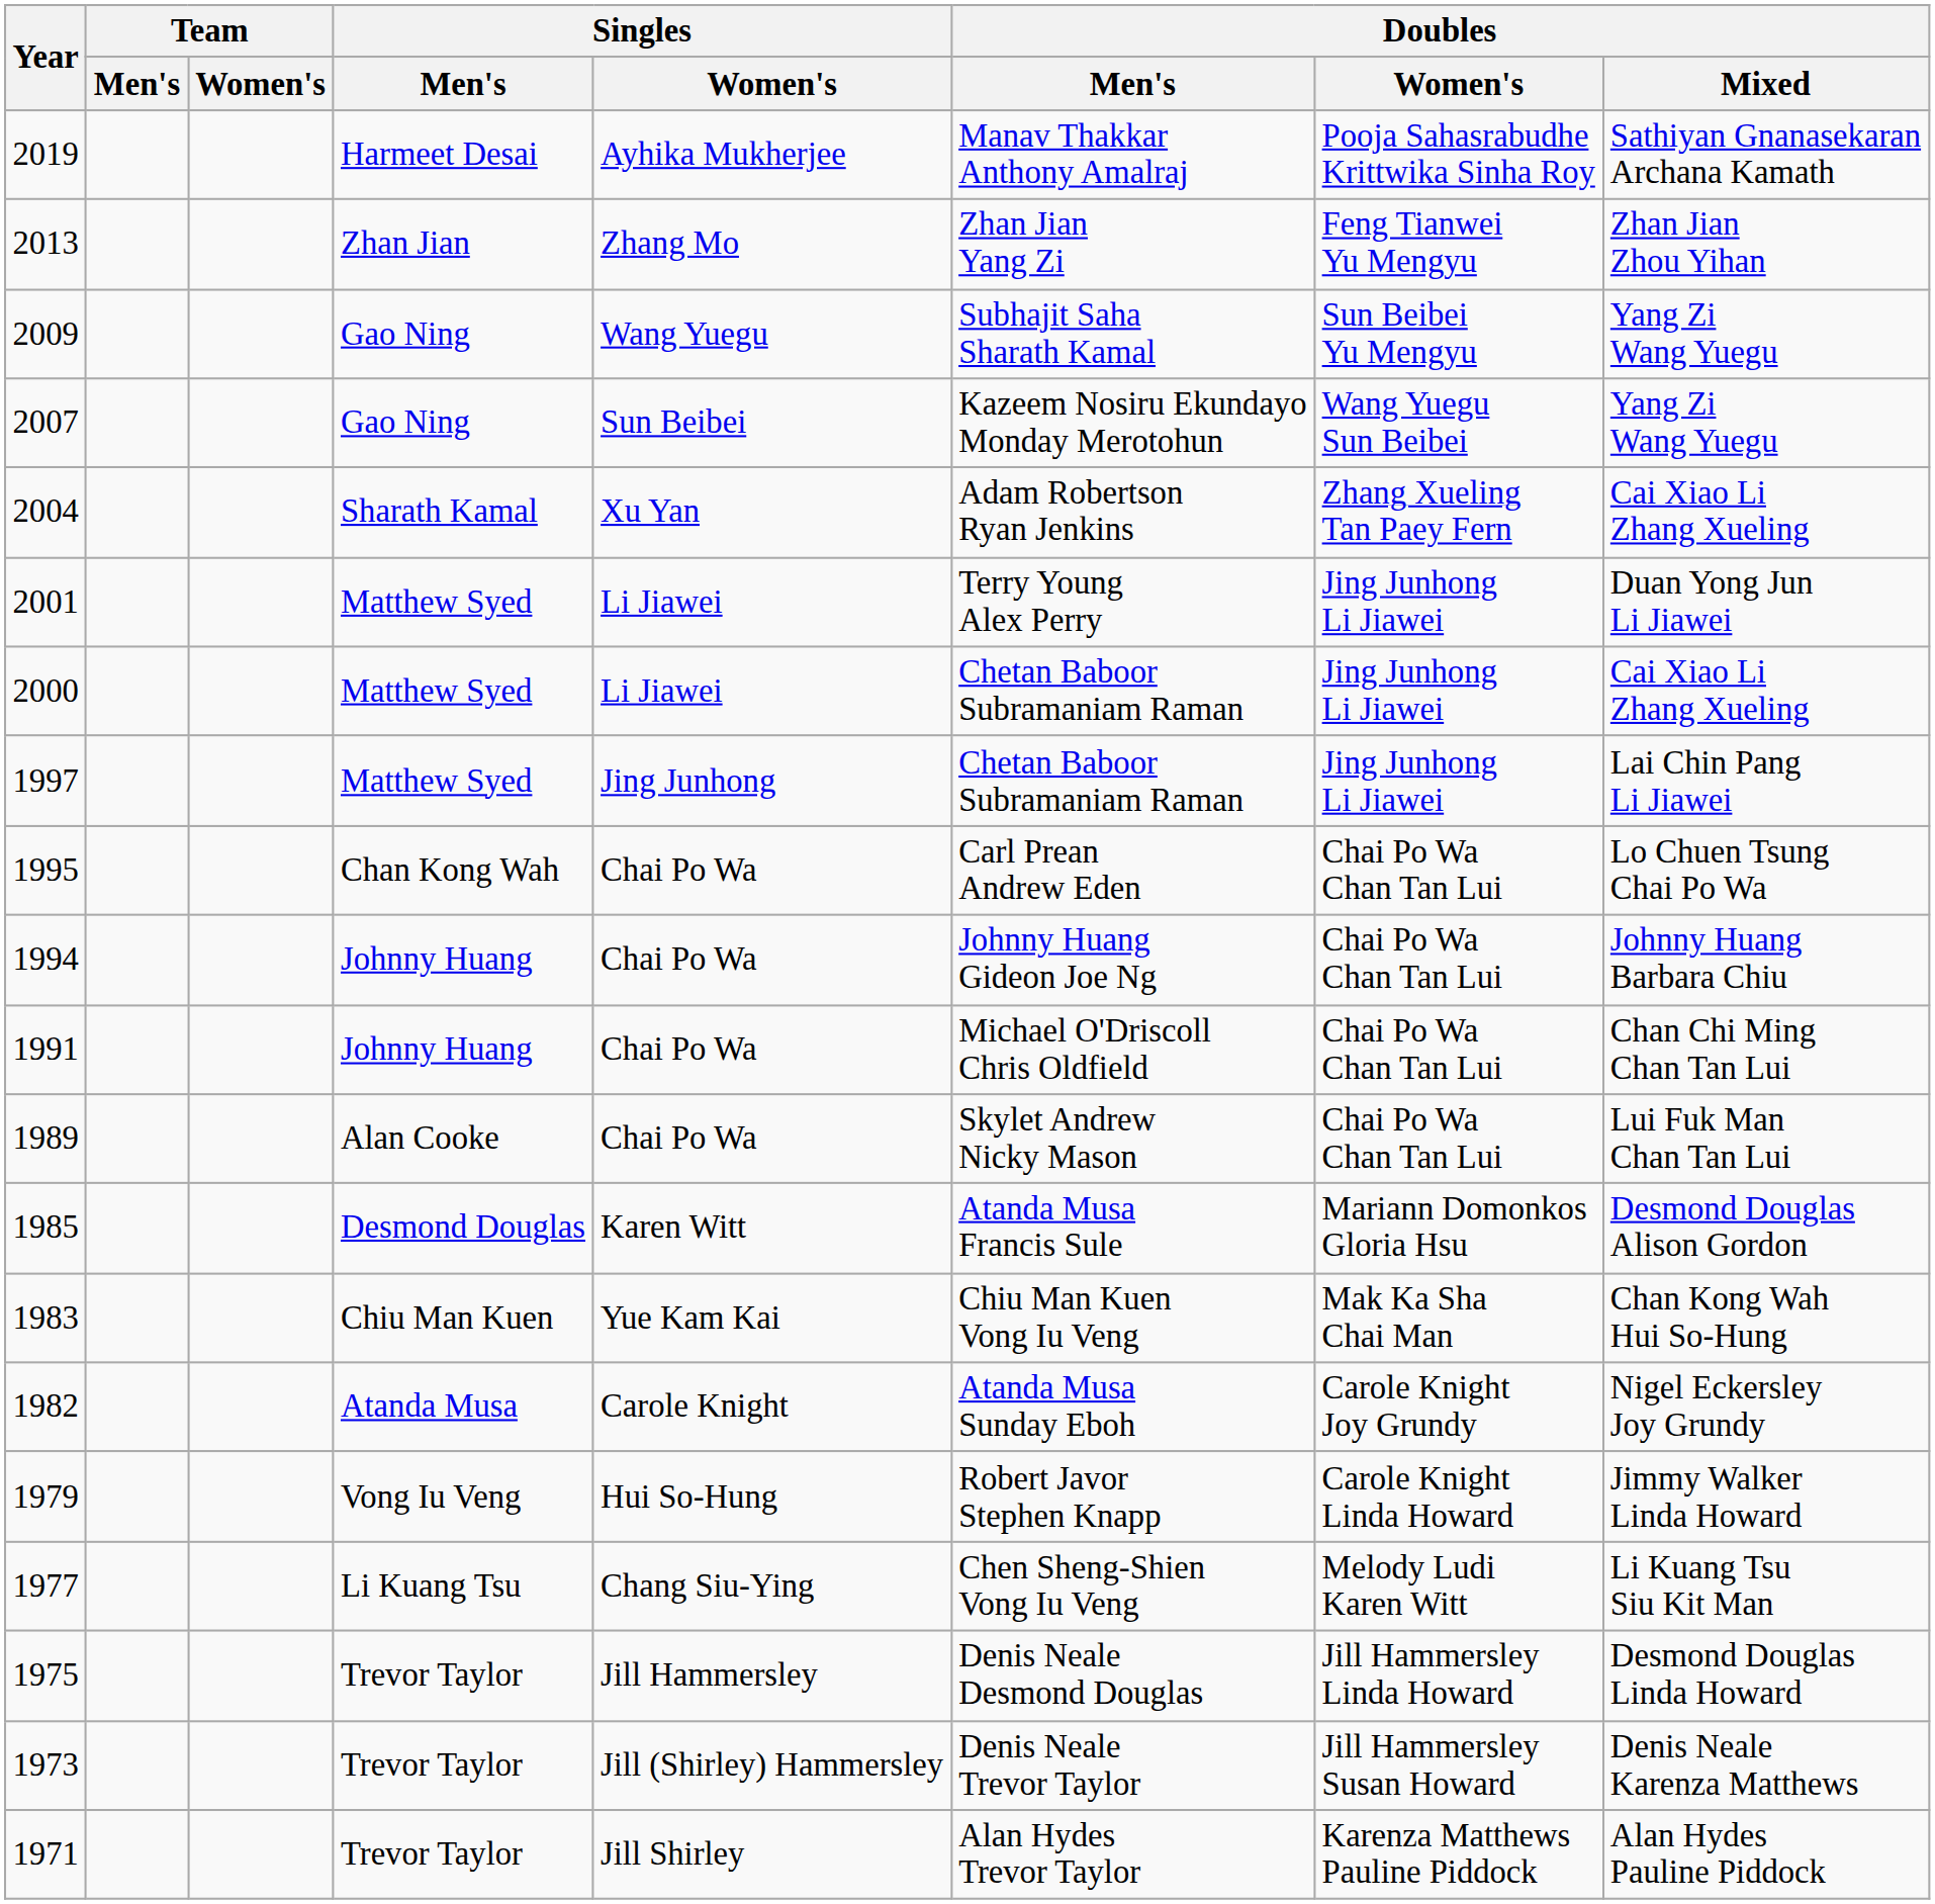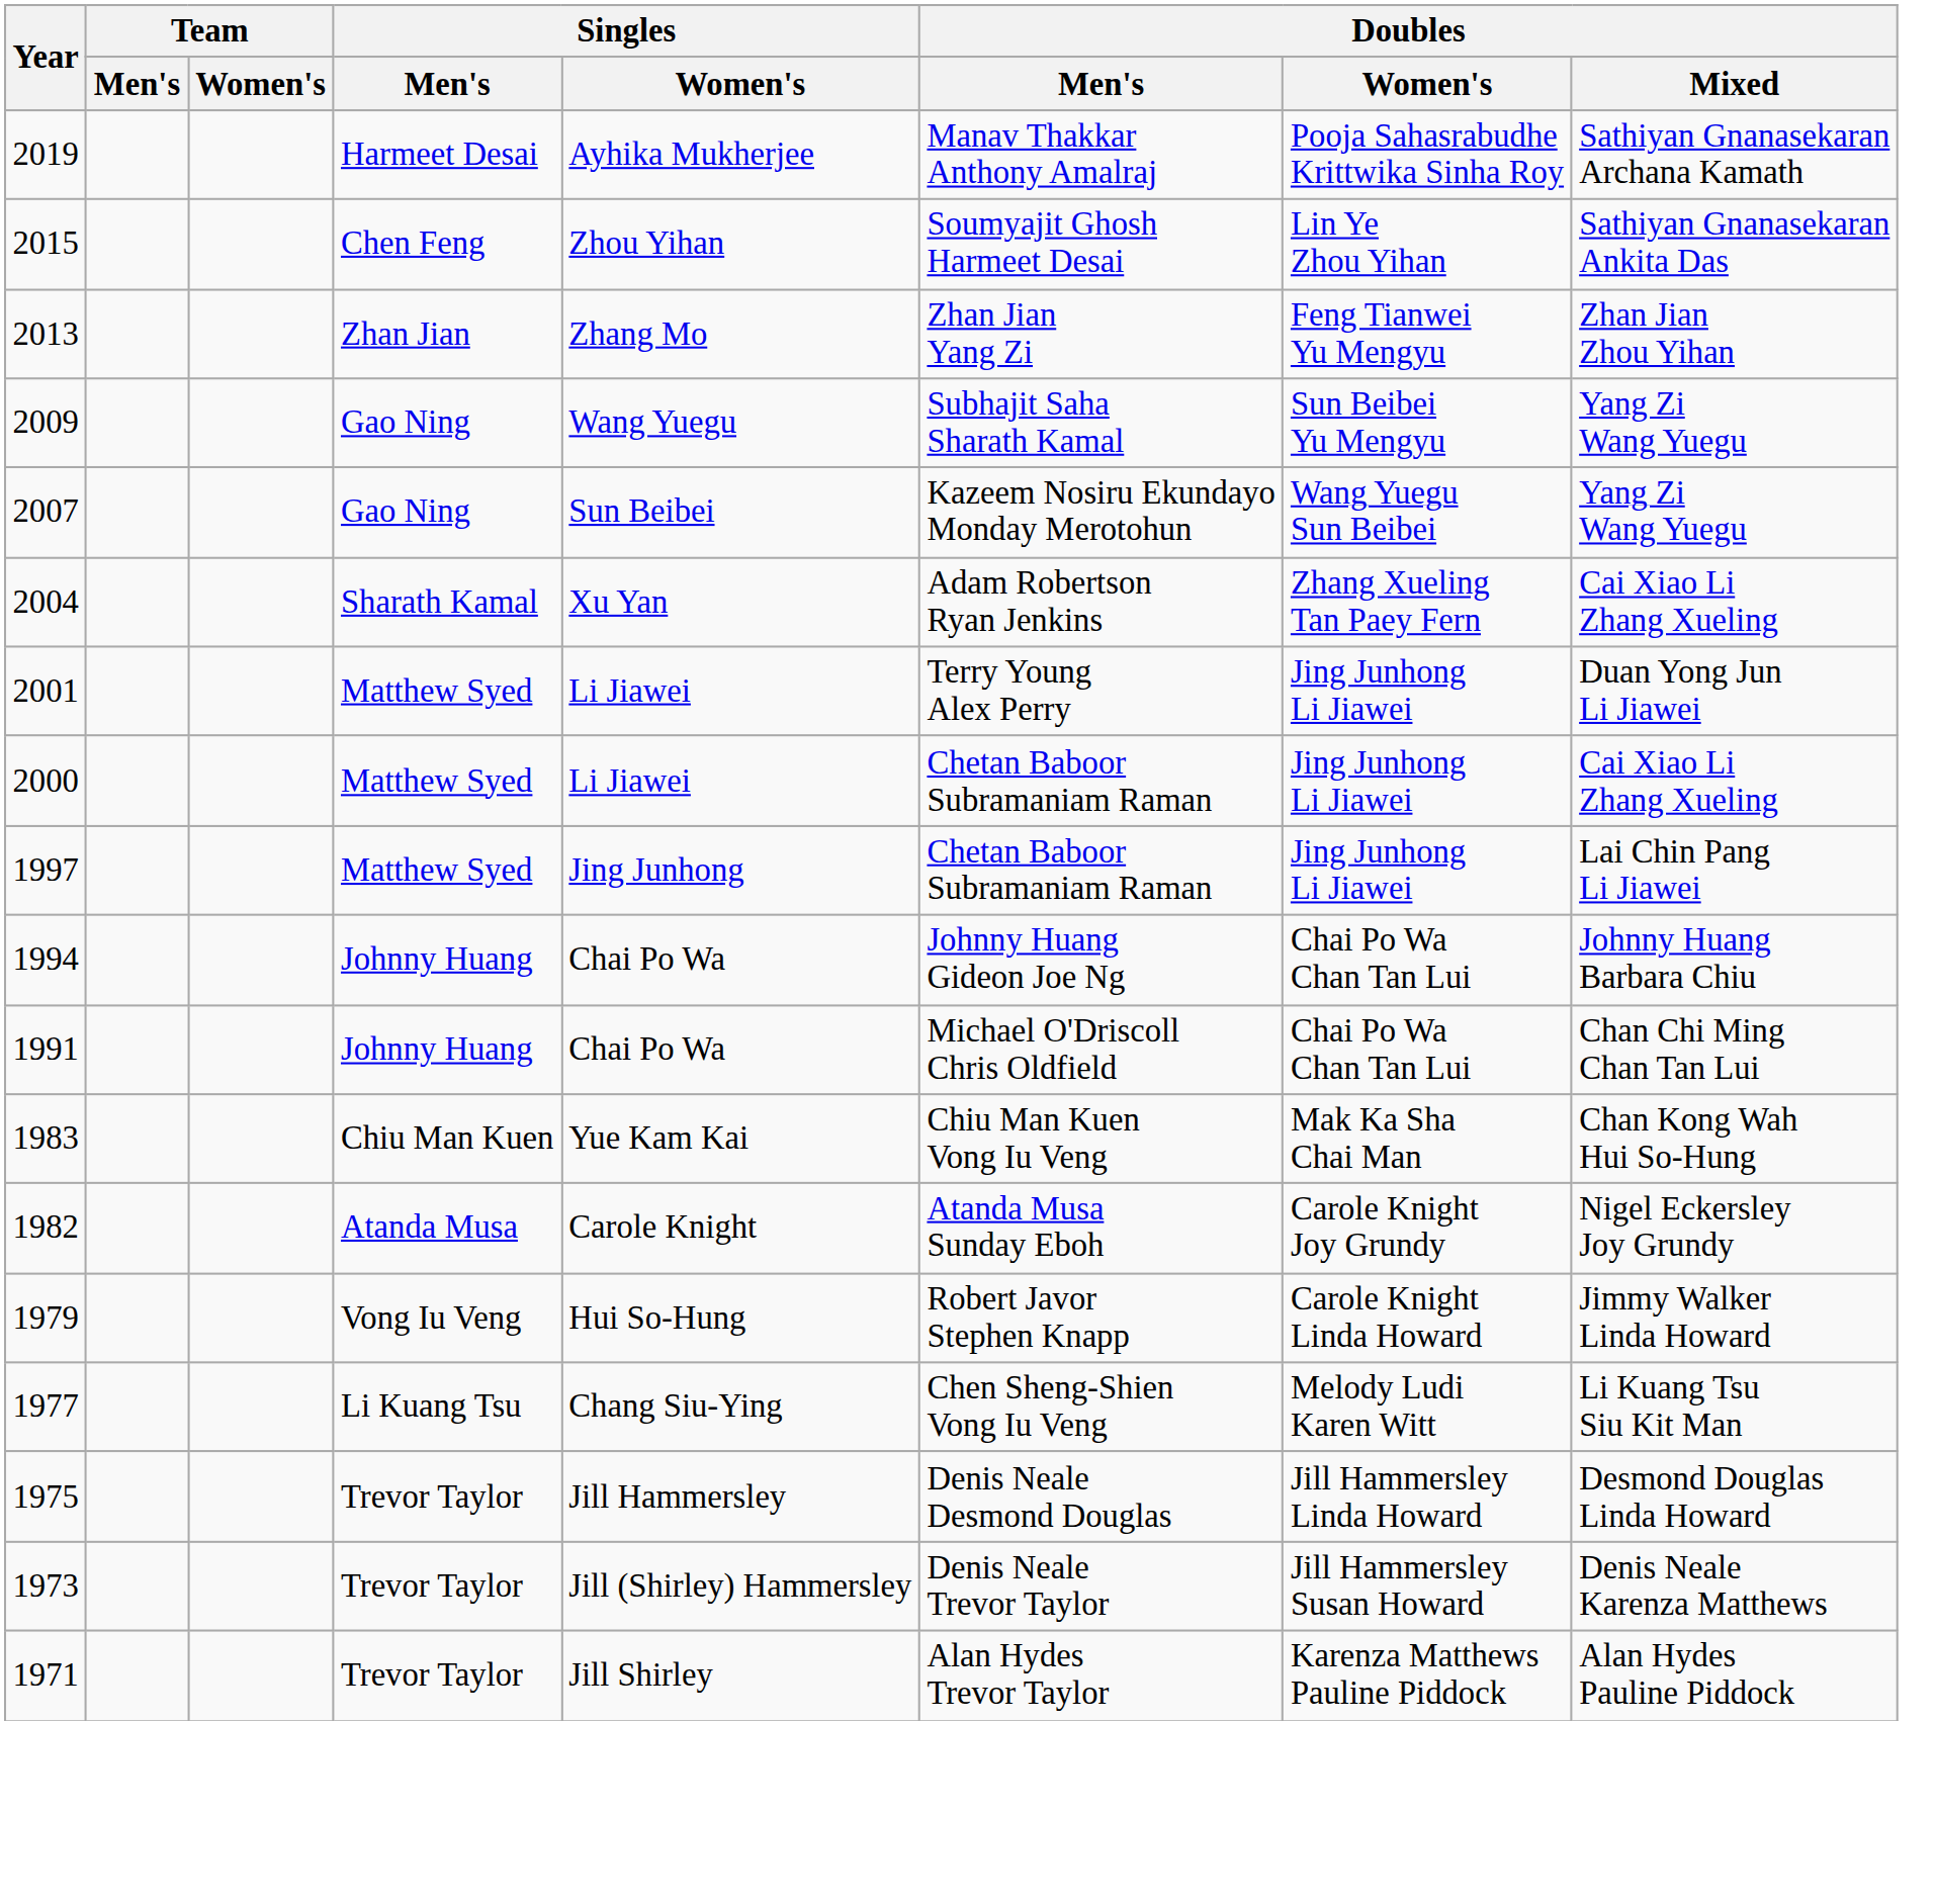 <table class="wikitable">
 <tr>
 <th rowspan=2>Year</th>
 <th colspan=2>Team</th>
 <th colspan=2>Singles</th>
 <th colspan=3>Doubles</th>
 </tr>
 <tr>
 <th>Men's</th>
 <th>Women's</th>
 <th>Men's</th>
 <th>Women's</th>
 <th>Men's</th>
 <th>Women's</th>
 <th>Mixed</th>
 </tr>
 <tr>
 <td>2019</td>
 <td></td>
 <td></td>
 <td> <a href='#'>Harmeet Desai</a></td>
 <td> <a href='#'>Ayhika Mukherjee</a></td>
 <td> <a href='#'>Manav Thakkar</a><br><a href='#'>Anthony Amalraj</a></td>
 <td> <a href='#'>Pooja Sahasrabudhe</a><br><a href='#'>Krittwika Sinha Roy</a></td>
 <td> <a href='#'>Sathiyan Gnanasekaran</a>  <br> Archana Kamath</td>
+</tr>
+<tr>
+<td>2015</td>
+<td></td>
+<td></td>
+<td> <a href='#'>Chen Feng</a></td>
+<td> <a href='#'>Zhou Yihan</a></td>
+<td> <a href='#'>Soumyajit Ghosh</a> <br> <a href='#'>Harmeet Desai</a></td>
+<td> <a href='#'>Lin Ye</a> <br> <a href='#'>Zhou Yihan</a></td>
+<td> <a href='#'>Sathiyan Gnanasekaran</a>  <br> <a href='#'>Ankita Das</a></td>
 </tr>
 <tr>
 <td>2013</td>
 <td></td>
 <td></td>
 <td> <a href='#'>Zhan Jian</a></td>
 <td> <a href='#'>Zhang Mo</a></td>
 <td> <a href='#'>Zhan Jian</a> <br> <a href='#'>Yang Zi</a></td>
 <td> <a href='#'>Feng Tianwei</a> <br> <a href='#'>Yu Mengyu</a></td>
 <td> <a href='#'>Zhan Jian</a> <br> <a href='#'>Zhou Yihan</a></td>
 </tr>
 <tr>
 <td>2009</td>
 <td></td>
 <td></td>
 <td> <a href='#'>Gao Ning</a></td>
 <td> <a href='#'>Wang Yuegu</a></td>
 <td> <a href='#'>Subhajit Saha</a> <br> <a href='#'>Sharath Kamal</a></td>
 <td> <a href='#'>Sun Beibei</a> <br> <a href='#'>Yu Mengyu</a></td>
 <td> <a href='#'>Yang Zi</a> <br> <a href='#'>Wang Yuegu</a></td>
 </tr>
 <tr>
 <td>2007</td>
 <td></td>
 <td></td>
 <td> <a href='#'>Gao Ning</a></td>
 <td> <a href='#'>Sun Beibei</a></td>
 <td> Kazeem Nosiru Ekundayo <br> Monday Merotohun</td>
 <td> <a href='#'>Wang Yuegu</a> <br> <a href='#'>Sun Beibei</a></td>
 <td> <a href='#'>Yang Zi</a> <br> <a href='#'>Wang Yuegu</a></td>
 </tr>
 <tr>
 <td>2004</td>
 <td></td>
 <td></td>
 <td> <a href='#'>Sharath Kamal</a></td>
 <td> <a href='#'>Xu Yan</a></td>
 <td> Adam Robertson <br> Ryan Jenkins</td>
 <td> <a href='#'>Zhang Xueling</a> <br> <a href='#'>Tan Paey Fern</a></td>
 <td> <a href='#'>Cai Xiao Li</a> <br> <a href='#'>Zhang Xueling</a></td>
 </tr>
 <tr>
 <td>2001</td>
 <td></td>
 <td></td>
 <td> <a href='#'>Matthew Syed</a></td>
 <td> <a href='#'>Li Jiawei</a></td>
 <td> Terry Young <br> Alex Perry</td>
 <td> <a href='#'>Jing Junhong</a> <br> <a href='#'>Li Jiawei</a></td>
 <td> Duan Yong Jun <br> <a href='#'>Li Jiawei</a></td>
 </tr>
 <tr>
 <td>2000</td>
 <td></td>
 <td></td>
 <td> <a href='#'>Matthew Syed</a></td>
 <td> <a href='#'>Li Jiawei</a></td>
 <td> <a href='#'>Chetan Baboor</a> <br> Subramaniam Raman</td>
 <td> <a href='#'>Jing Junhong</a> <br> <a href='#'>Li Jiawei</a></td>
 <td> <a href='#'>Cai Xiao Li</a> <br> <a href='#'>Zhang Xueling</a></td>
 </tr>
 <tr>
 <td>1997</td>
 <td></td>
 <td></td>
 <td> <a href='#'>Matthew Syed</a></td>
 <td> <a href='#'>Jing Junhong</a></td>
 <td> <a href='#'>Chetan Baboor</a> <br> Subramaniam Raman</td>
 <td> <a href='#'>Jing Junhong</a> <br> <a href='#'>Li Jiawei</a></td>
 <td> Lai Chin Pang <br> <a href='#'>Li Jiawei</a></td>
 </tr>
 <tr>
-<td>1995</td>
-<td></td>
-<td></td>
-<td> Chan Kong Wah</td>
-<td> Chai Po Wa</td>
-<td> Carl Prean <br> Andrew Eden</td>
-<td> Chai Po Wa <br> Chan Tan Lui</td>
-<td> Lo Chuen Tsung <br> Chai Po Wa</td>
-</tr>
-<tr>
 <td>1994</td>
 <td></td>
 <td></td>
 <td> <a href='#'>Johnny Huang</a></td>
 <td> Chai Po Wa</td>
 <td> <a href='#'>Johnny Huang</a> <br> Gideon Joe Ng</td>
 <td> Chai Po Wa <br> Chan Tan Lui</td>
 <td> <a href='#'>Johnny Huang</a> <br> Barbara Chiu</td>
 </tr>
 <tr>
 <td>1991</td>
 <td></td>
 <td></td>
 <td> <a href='#'>Johnny Huang</a></td>
 <td> Chai Po Wa</td>
 <td> Michael O'Driscoll <br> Chris Oldfield</td>
 <td> Chai Po Wa <br> Chan Tan Lui</td>
 <td> Chan Chi Ming <br> Chan Tan Lui</td>
-</tr>
-<tr>
-<td>1989</td>
-<td></td>
-<td></td>
-<td> Alan Cooke</td>
-<td> Chai Po Wa</td>
-<td> Skylet Andrew <br> Nicky Mason</td>
-<td> Chai Po Wa <br> Chan Tan Lui</td>
-<td> Lui Fuk Man <br> Chan Tan Lui</td>
-</tr>
-<tr>
-<td>1985</td>
-<td></td>
-<td></td>
-<td> <a href='#'>Desmond Douglas</a></td>
-<td> Karen Witt</td>
-<td> <a href='#'>Atanda Musa</a> <br> Francis Sule</td>
-<td> Mariann Domonkos <br> Gloria Hsu</td>
-<td> <a href='#'>Desmond Douglas</a> <br> Alison Gordon</td>
 </tr>
 <tr>
 <td>1983</td>
 <td></td>
 <td></td>
 <td> Chiu Man Kuen</td>
 <td> Yue Kam Kai</td>
 <td> Chiu Man Kuen <br> Vong Iu Veng</td>
 <td> Mak Ka Sha <br> Chai Man</td>
 <td> Chan Kong Wah <br> Hui So-Hung</td>
 </tr>
 <tr>
 <td>1982</td>
 <td></td>
 <td></td>
 <td> <a href='#'>Atanda Musa</a></td>
 <td> Carole Knight</td>
 <td> <a href='#'>Atanda Musa</a> <br> Sunday Eboh</td>
 <td> Carole Knight <br> Joy Grundy</td>
 <td> Nigel Eckersley <br> Joy Grundy</td>
 </tr>
 <tr>
 <td>1979</td>
 <td></td>
 <td></td>
 <td> Vong Iu Veng</td>
 <td> Hui So-Hung</td>
 <td> Robert Javor <br> Stephen Knapp</td>
 <td> Carole Knight <br> Linda Howard</td>
 <td> Jimmy Walker <br> Linda Howard</td>
 </tr>
 <tr>
 <td>1977</td>
 <td></td>
 <td></td>
 <td> Li Kuang Tsu</td>
 <td> Chang Siu-Ying</td>
 <td> Chen Sheng-Shien <br> Vong Iu Veng</td>
 <td> Melody Ludi <br> Karen Witt</td>
 <td> Li Kuang Tsu <br> Siu Kit Man</td>
 </tr>
 <tr>
 <td>1975</td>
 <td></td>
 <td></td>
 <td> Trevor Taylor</td>
 <td> Jill Hammersley</td>
 <td> Denis Neale <br> Desmond Douglas</td>
 <td> Jill Hammersley <br> Linda Howard</td>
 <td> Desmond Douglas <br> Linda Howard</td>
 </tr>
 <tr>
 <td>1973</td>
 <td></td>
 <td></td>
 <td> Trevor Taylor</td>
 <td> Jill (Shirley) Hammersley</td>
 <td> Denis Neale <br> Trevor Taylor</td>
 <td> Jill Hammersley <br> Susan Howard</td>
 <td> Denis Neale <br> Karenza Matthews</td>
 </tr>
 <tr>
 <td>1971</td>
 <td></td>
 <td></td>
 <td> Trevor Taylor</td>
 <td> Jill Shirley</td>
 <td> Alan Hydes <br> Trevor Taylor</td>
 <td> Karenza Matthews <br> Pauline Piddock</td>
 <td> Alan Hydes <br> Pauline Piddock</td>
 </tr>
 </table>
